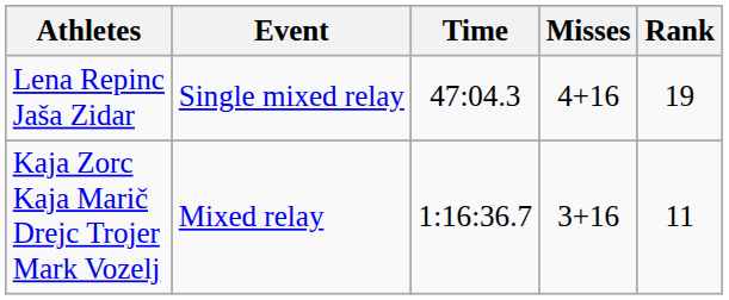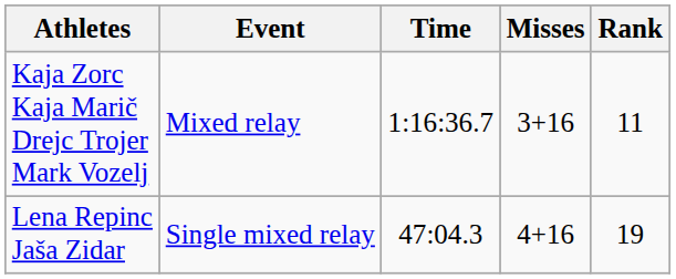 <table class="wikitable" style="font-size:90%">
 <tr>
 <th>Athletes</th>
 <th>Event</th>
 <th>Time</th>
 <th>Misses</th>
 <th>Rank</th>
 </tr>
 <tr align=center>
+<td align=left><a href='#'>Kaja Zorc</a><br><a href='#'>Kaja Marič</a><br><a href='#'>Drejc Trojer</a><br><a href='#'>Mark Vozelj</a></td>
+<td align=left><a href='#'>Mixed relay</a></td>
+<td>1:16:36.7</td>
+<td>3+16</td>
+<td>11</td>
+</tr>
+<tr align=center>
 <td align=left><a href='#'>Lena Repinc</a><br><a href='#'>Jaša Zidar</a></td>
 <td align=left><a href='#'>Single mixed relay</a></td>
 <td>47:04.3</td>
 <td>4+16</td>
 <td>19</td>
 </tr>
-<tr align=center>
-<td align=left><a href='#'>Kaja Zorc</a><br><a href='#'>Kaja Marič</a><br><a href='#'>Drejc Trojer</a><br><a href='#'>Mark Vozelj</a></td>
-<td align=left><a href='#'>Mixed relay</a></td>
-<td>1:16:36.7</td>
-<td>3+16</td>
-<td>11</td>
-</tr>
 </table>
